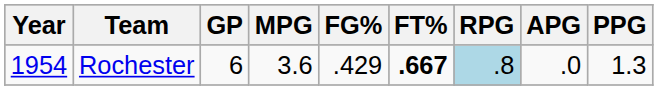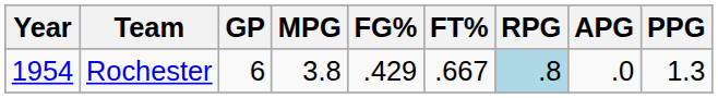 <table class="wikitable sortable" style="font-size:95%; text-align:right;">
 <tr>
 <th>Year</th>
 <th>Team</th>
 <th>GP</th>
 <th>MPG</th>
 <th>FG%</th>
 <th>FT%</th>
 <th>RPG</th>
 <th>APG</th>
 <th>PPG</th>
 </tr>
 <tr>
 <td style="text-align:left;"><a href='#'>1954</a></td>
 <td style="text-align:left;"><a href='#'>Rochester</a></td>
 <td>6</td>
-<td>3.6</td>
+<td>3.8</td>
 <td>.429</td>
-<td><strong>.667</strong></td>
+<td>.667</td>
 <td style="background: lightblue;">.8</td>
 <td>.0</td>
 <td>1.3</td>
 </tr>
 </table>
